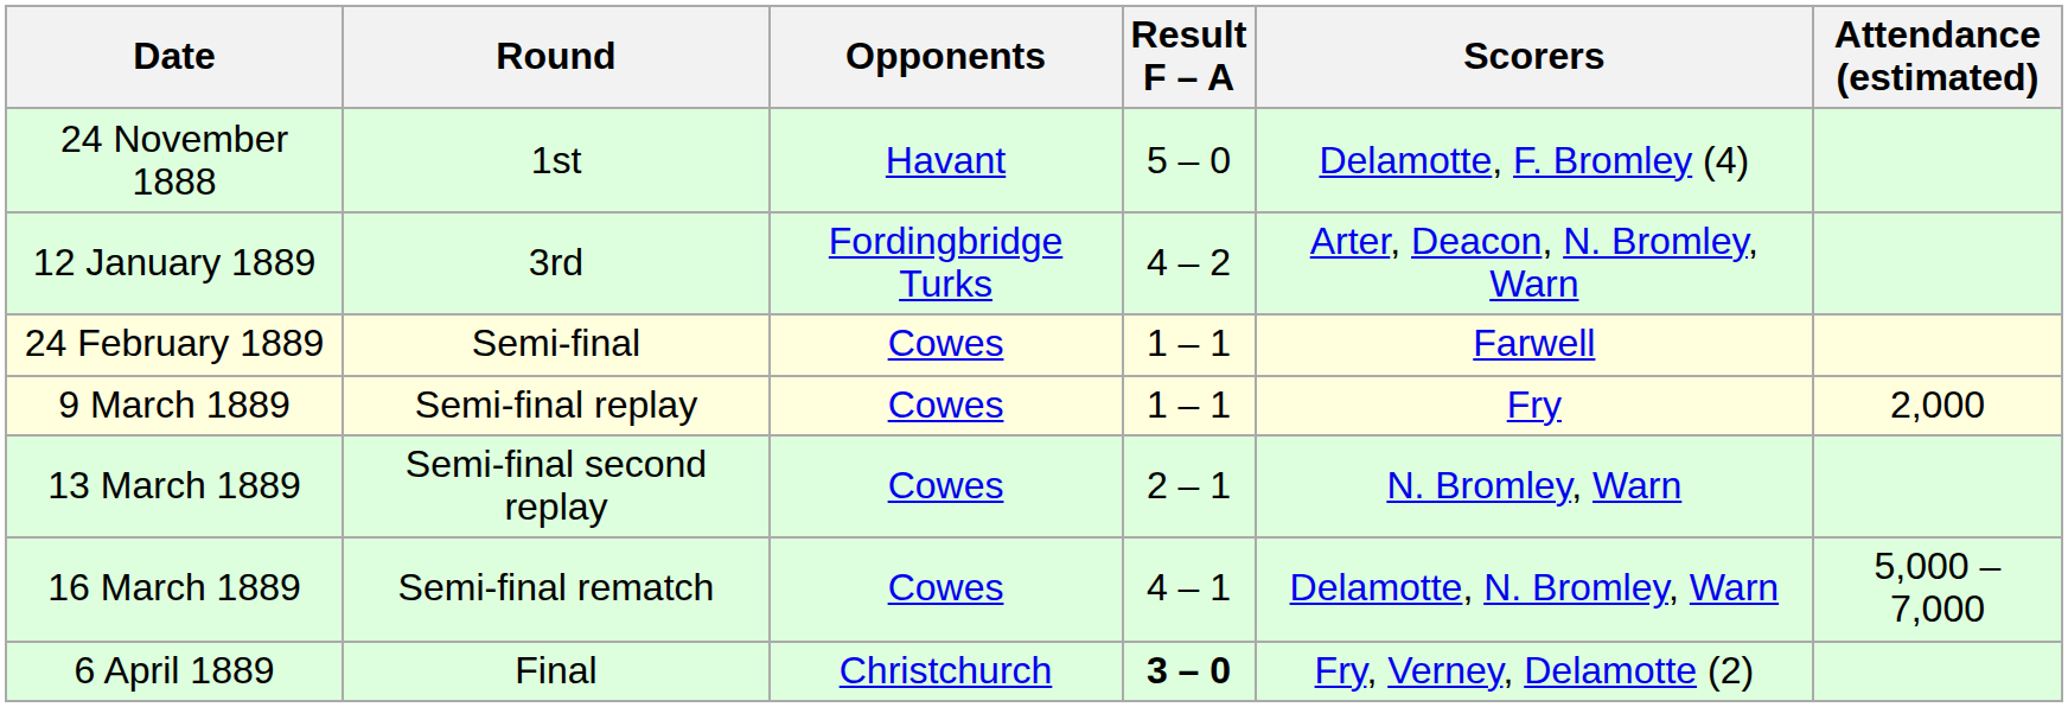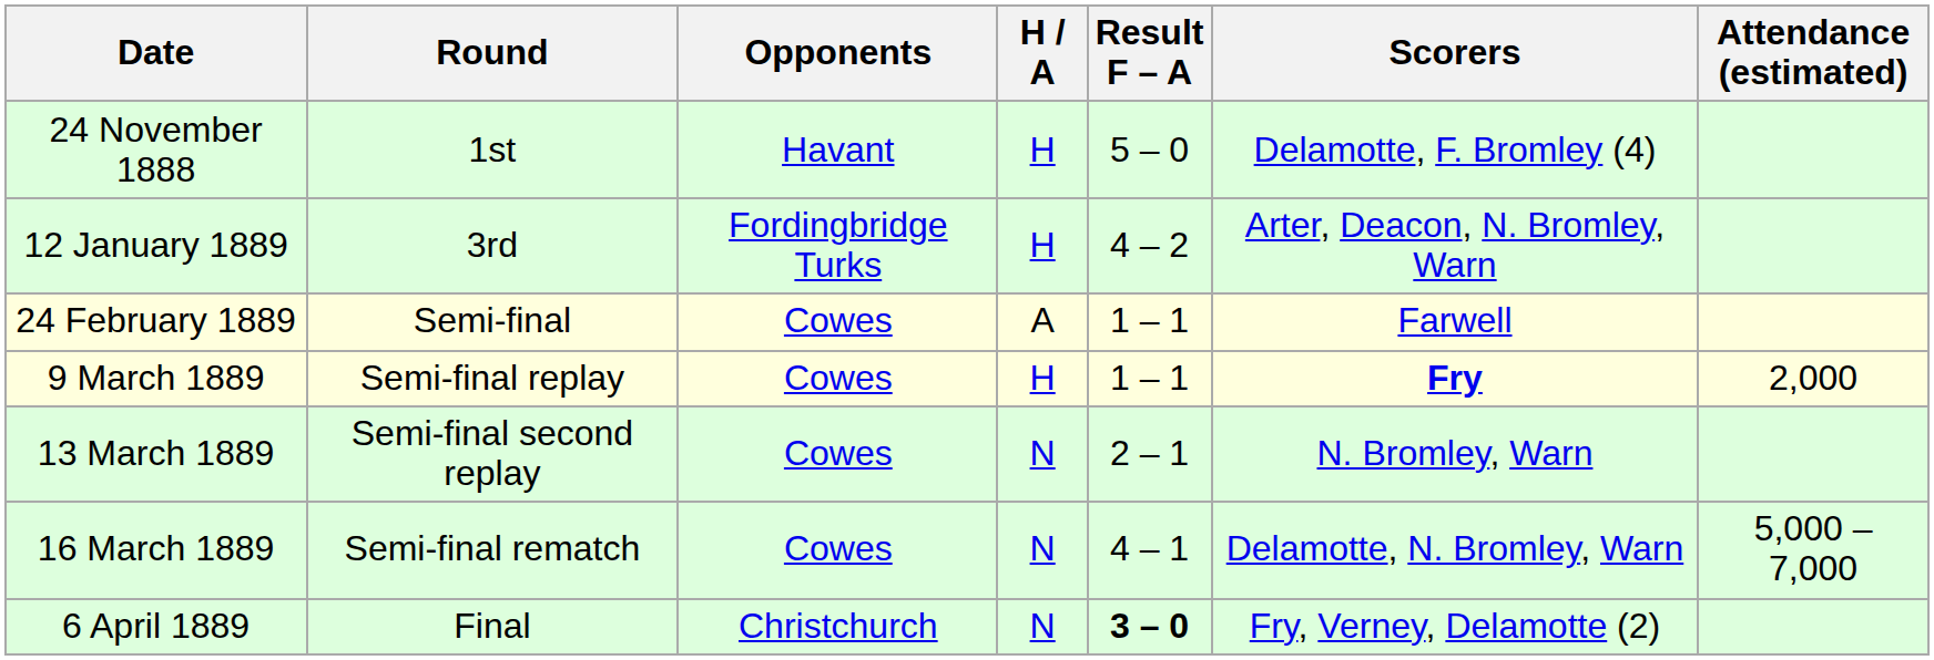 <table class="wikitable" style="text-align:center">
 <tr>
 <th>Date</th>
 <th>Round</th>
 <th>Opponents</th>
+<th>H / A</th>
 <th>Result<br>F – A</th>
 <th>Scorers</th>
 <th>Attendance<br>(estimated)</th>
 </tr>
 <tr bgcolor="#ddffdd">
 <td>24 November 1888</td>
 <td>1st</td>
 <td><a href='#'>Havant</a></td>
+<td><a href='#'>H</a></td>
 <td>5 – 0</td>
 <td><a href='#'>Delamotte</a>, <a href='#'>F. Bromley</a> (4)</td>
 <td></td>
 </tr>
 <tr bgcolor="#ddffdd">
 <td>12 January 1889</td>
 <td>3rd</td>
 <td><a href='#'>Fordingbridge Turks</a></td>
+<td><a href='#'>H</a></td>
 <td>4 – 2</td>
 <td><a href='#'>Arter</a>, <a href='#'>Deacon</a>, <a href='#'>N. Bromley</a>, <a href='#'>Warn</a></td>
 <td></td>
 </tr>
 <tr bgcolor="#ffffdd">
 <td>24 February 1889</td>
 <td>Semi-final</td>
 <td><a href='#'>Cowes</a></td>
+<td>A</td>
 <td>1 – 1</td>
 <td><a href='#'>Farwell</a></td>
 <td></td>
 </tr>
 <tr bgcolor="#ffffdd">
 <td>9 March 1889</td>
 <td>Semi-final replay</td>
 <td><a href='#'>Cowes</a></td>
+<td><a href='#'>H</a></td>
 <td>1 – 1</td>
-<td><a href='#'>Fry</a></td>
+<td><strong><a href='#'>Fry</a></strong></td>
 <td>2,000</td>
 </tr>
 <tr bgcolor="#ddffdd">
 <td>13 March 1889</td>
 <td>Semi-final second replay</td>
 <td><a href='#'>Cowes</a></td>
+<td><a href='#'>N</a></td>
 <td>2 – 1</td>
 <td><a href='#'>N. Bromley</a>, <a href='#'>Warn</a></td>
 <td></td>
 </tr>
 <tr bgcolor="#ddffdd">
 <td>16 March 1889</td>
 <td>Semi-final rematch</td>
 <td><a href='#'>Cowes</a></td>
+<td><a href='#'>N</a></td>
 <td>4 – 1</td>
 <td><a href='#'>Delamotte</a>, <a href='#'>N. Bromley</a>, <a href='#'>Warn</a></td>
 <td>5,000 – 7,000</td>
 </tr>
 <tr bgcolor="#ddffdd">
 <td>6 April 1889</td>
 <td>Final</td>
 <td><a href='#'>Christchurch</a></td>
+<td><a href='#'>N</a></td>
 <td><strong>3 – 0</strong></td>
 <td><a href='#'>Fry</a>, <a href='#'>Verney</a>, <a href='#'>Delamotte</a> (2)</td>
 <td></td>
 </tr>
 </table>
